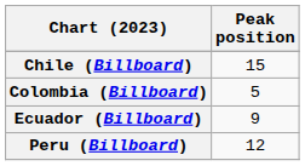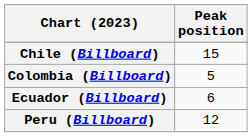 <table class="wikitable sortable plainrowheaders" style="text-align:center">
 <tr>
 <th scope="col">Chart (2023)</th>
 <th scope="col">Peak<br>position</th>
 </tr>
 <tr>
 </tr>
 <tr>
 <th scope="row">Chile (<em><a href='#'>Billboard</a></em>)</th>
 <td>15</td>
 </tr>
 <tr>
 <th scope="row">Colombia (<em><a href='#'>Billboard</a></em>)</th>
 <td>5</td>
 </tr>
 <tr>
 <th scope="row">Ecuador (<em><a href='#'>Billboard</a></em>)</th>
-<td>9</td>
+<td>6</td>
 </tr>
 <tr>
 <th scope="row">Peru (<em><a href='#'>Billboard</a></em>)</th>
 <td>12</td>
 </tr>
 <tr>
 </tr>
 <tr>
 </tr>
 <tr>
 </tr>
 </table>
